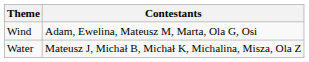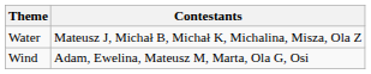 <table class="wikitable">
 <tr>
 <th>Theme</th>
 <th>Contestants</th>
 </tr>
 <tr>
+<td>Water</td>
+<td>Mateusz J, Michał B, Michał K, Michalina, Misza, Ola Z</td>
+</tr>
+<tr>
 <td>Wind</td>
 <td>Adam, Ewelina, Mateusz M, Marta, Ola G, Osi</td>
 </tr>
-<tr>
-<td>Water</td>
-<td>Mateusz J, Michał B, Michał K, Michalina, Misza, Ola Z</td>
-</tr>
 </table>
